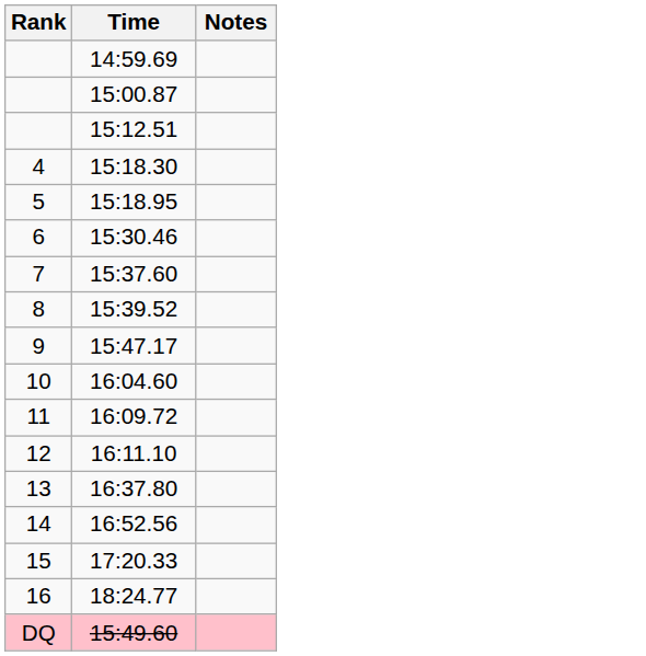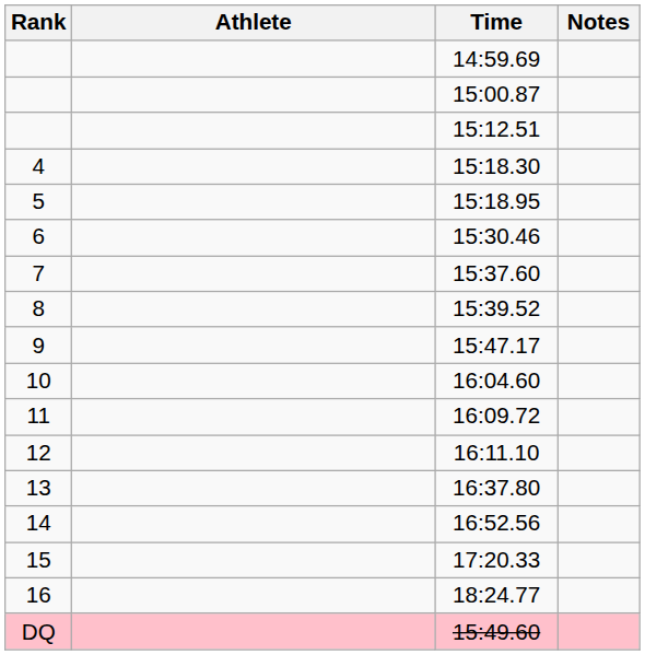 <table class="wikitable" style="text-align:center">
 <tr>
 <th width=40>Rank</th>
+<th width=250>Athlete</th>
 <th width=80>Time</th>
 <th width=50>Notes</th>
 </tr>
 <tr>
 <td></td>
+<td align=left></td>
 <td>14:59.69</td>
 <td></td>
 </tr>
 <tr>
 <td></td>
+<td align=left></td>
 <td>15:00.87</td>
 <td></td>
 </tr>
 <tr>
 <td></td>
+<td align=left></td>
 <td>15:12.51</td>
 <td></td>
 </tr>
 <tr>
 <td>4</td>
+<td align=left></td>
 <td>15:18.30</td>
 <td></td>
 </tr>
 <tr>
 <td>5</td>
+<td align=left></td>
 <td>15:18.95</td>
 <td></td>
 </tr>
 <tr>
 <td>6</td>
+<td align=left></td>
 <td>15:30.46</td>
 <td></td>
 </tr>
 <tr>
 <td>7</td>
+<td align=left></td>
 <td>15:37.60</td>
 <td></td>
 </tr>
 <tr>
 <td>8</td>
+<td align=left></td>
 <td>15:39.52</td>
 <td></td>
 </tr>
 <tr>
 <td>9</td>
+<td align=left></td>
 <td>15:47.17</td>
 <td></td>
 </tr>
 <tr>
 <td>10</td>
+<td align=left></td>
 <td>16:04.60</td>
 <td></td>
 </tr>
 <tr>
 <td>11</td>
+<td align=left></td>
 <td>16:09.72</td>
 <td></td>
 </tr>
 <tr>
 <td>12</td>
+<td align=left></td>
 <td>16:11.10</td>
 <td></td>
 </tr>
 <tr>
 <td>13</td>
+<td align=left></td>
 <td>16:37.80</td>
 <td></td>
 </tr>
 <tr>
 <td>14</td>
+<td align=left></td>
 <td>16:52.56</td>
 <td></td>
 </tr>
 <tr>
 <td>15</td>
+<td align=left></td>
 <td>17:20.33</td>
 <td></td>
 </tr>
 <tr>
 <td>16</td>
+<td align=left></td>
 <td>18:24.77</td>
 <td></td>
 </tr>
 <tr bgcolor=pink>
 <td>DQ</td>
+<td align=left></td>
 <td><s>15:49.60</s></td>
 <td></td>
 </tr>
 </table>
